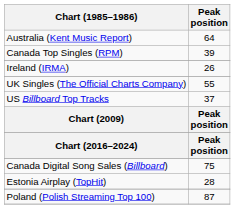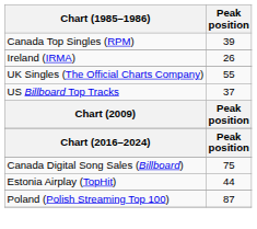 <table class="wikitable sortable">
 <tr>
 <th align="left">Chart (1985–1986)</th>
 <th align="center">Peak<br>position</th>
-</tr>
-<tr>
-<td align="left">Australia (<a href='#'>Kent Music Report</a>)</td>
-<td align="center">64</td>
 </tr>
 <tr>
 <td align="left">Canada Top Singles (<a href='#'>RPM</a>)</td>
 <td align="center">39</td>
 </tr>
 <tr>
 </tr>
 <tr>
 <td align="left">Ireland (<a href='#'>IRMA</a>)</td>
 <td align="center">26</td>
 </tr>
 <tr>
 </tr>
 <tr>
 </tr>
 <tr>
 </tr>
 <tr>
 </tr>
 <tr>
 <td align="left">UK Singles (<a href='#'>The Official Charts Company</a>)</td>
 <td align="center">55</td>
 </tr>
 <tr>
 <td align="left">US <a href='#'><em>Billboard</em> Top Tracks</a></td>
 <td align="center">37</td>
 </tr>
 <tr>
 <th align="left">Chart (2009)</th>
 <th align="center">Peak<br>position</th>
 </tr>
 <tr>
 </tr>
 <tr>
 </tr>
 <tr>
 <th align="left">Chart (2016–2024)</th>
 <th align="center">Peak<br>position</th>
 </tr>
 <tr>
 </tr>
 <tr>
 <td>Canada Digital Song Sales (<em><a href='#'>Billboard</a></em>)</td>
 <td align="center">75</td>
 </tr>
 <tr>
 <td>Estonia Airplay (<a href='#'>TopHit</a>)</td>
-<td align="center">28</td>
+<td align="center">44</td>
 </tr>
 <tr>
 </tr>
 <tr>
 </tr>
 <tr>
 <td scope="row">Poland (<a href='#'>Polish Streaming Top 100</a>)</td>
 <td align="center">87</td>
 </tr>
 <tr>
 </tr>
 </table>
